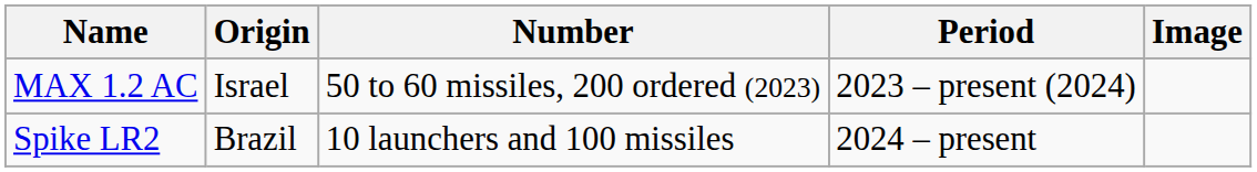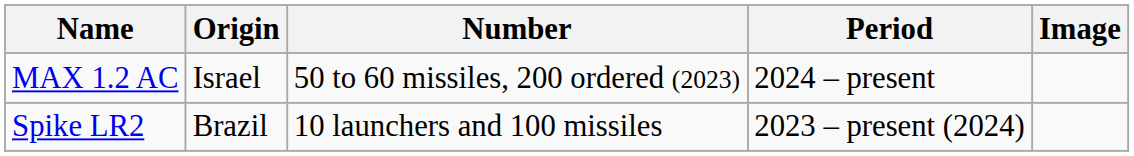 <table class="wikitable mw-collapsible mw-collapsed">
 <tr>
 <th>Name</th>
 <th>Origin</th>
 <th>Number</th>
 <th>Period</th>
 <th>Image</th>
 </tr>
 <tr>
 <td><a href='#'>MAX 1.2 AC</a></td>
 <td>Israel</td>
 <td>50 to 60 missiles, 200 ordered <small>(2023)</small></td>
-<td>2023 – present (2024)</td>
+<td>2024 – present</td>
 <td></td>
 </tr>
 <tr>
 <td><a href='#'>Spike LR2</a></td>
 <td>Brazil</td>
 <td>10 launchers and 100 missiles</td>
-<td>2024 – present</td>
+<td>2023 – present (2024)</td>
 <td></td>
 </tr>
 </table>
